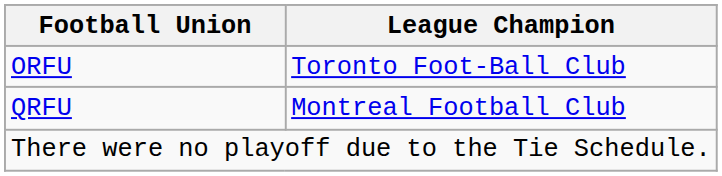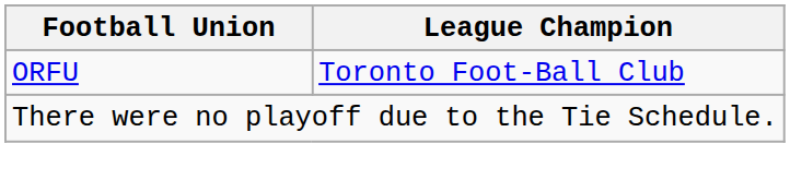 <table class="wikitable">
 <tr>
 <th scope="col">Football Union</th>
 <th scope="col">League Champion</th>
 </tr>
 <tr>
 <td><a href='#'>ORFU</a></td>
 <td><a href='#'>Toronto Foot-Ball Club</a></td>
 </tr>
 <tr>
-<td><a href='#'>QRFU</a></td>
-<td><a href='#'>Montreal Football Club</a></td>
-</tr>
-<tr>
 <td colspan="2">There were no playoff due to the Tie Schedule.</td>
 </tr>
 </table>
